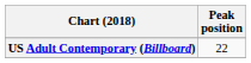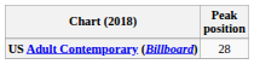 <table class="wikitable sortable plainrowheaders" style="text-align:center">
 <tr>
 <th>Chart (2018)</th>
 <th>Peak<br>position</th>
 </tr>
 <tr>
 </tr>
 <tr>
 </tr>
 <tr>
 </tr>
 <tr>
 <th scope="row">US <a href='#'>Adult Contemporary</a> (<em><a href='#'>Billboard</a></em>)</th>
-<td>22</td>
+<td>28</td>
 </tr>
 <tr>
 </tr>
 <tr>
 </tr>
 </table>
